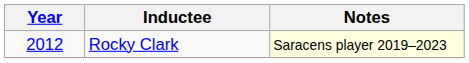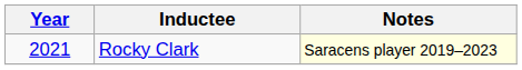 <table class="wikitable">
 <tr>
 <th width=70><a href='#'>Year</a></th>
 <th width=170>Inductee</th>
 <th width=180>Notes</th>
 </tr>
 <tr>
-<td align=center><a href='#'>2012</a></td>
+<td align=center><a href='#'>2021</a></td>
 <td> <a href='#'>Rocky Clark</a></td>
 <td style="background: lightyellow;"><small>Saracens player 2019–2023</small></td>
 </tr>
 <tr>
 </tr>
 </table>
